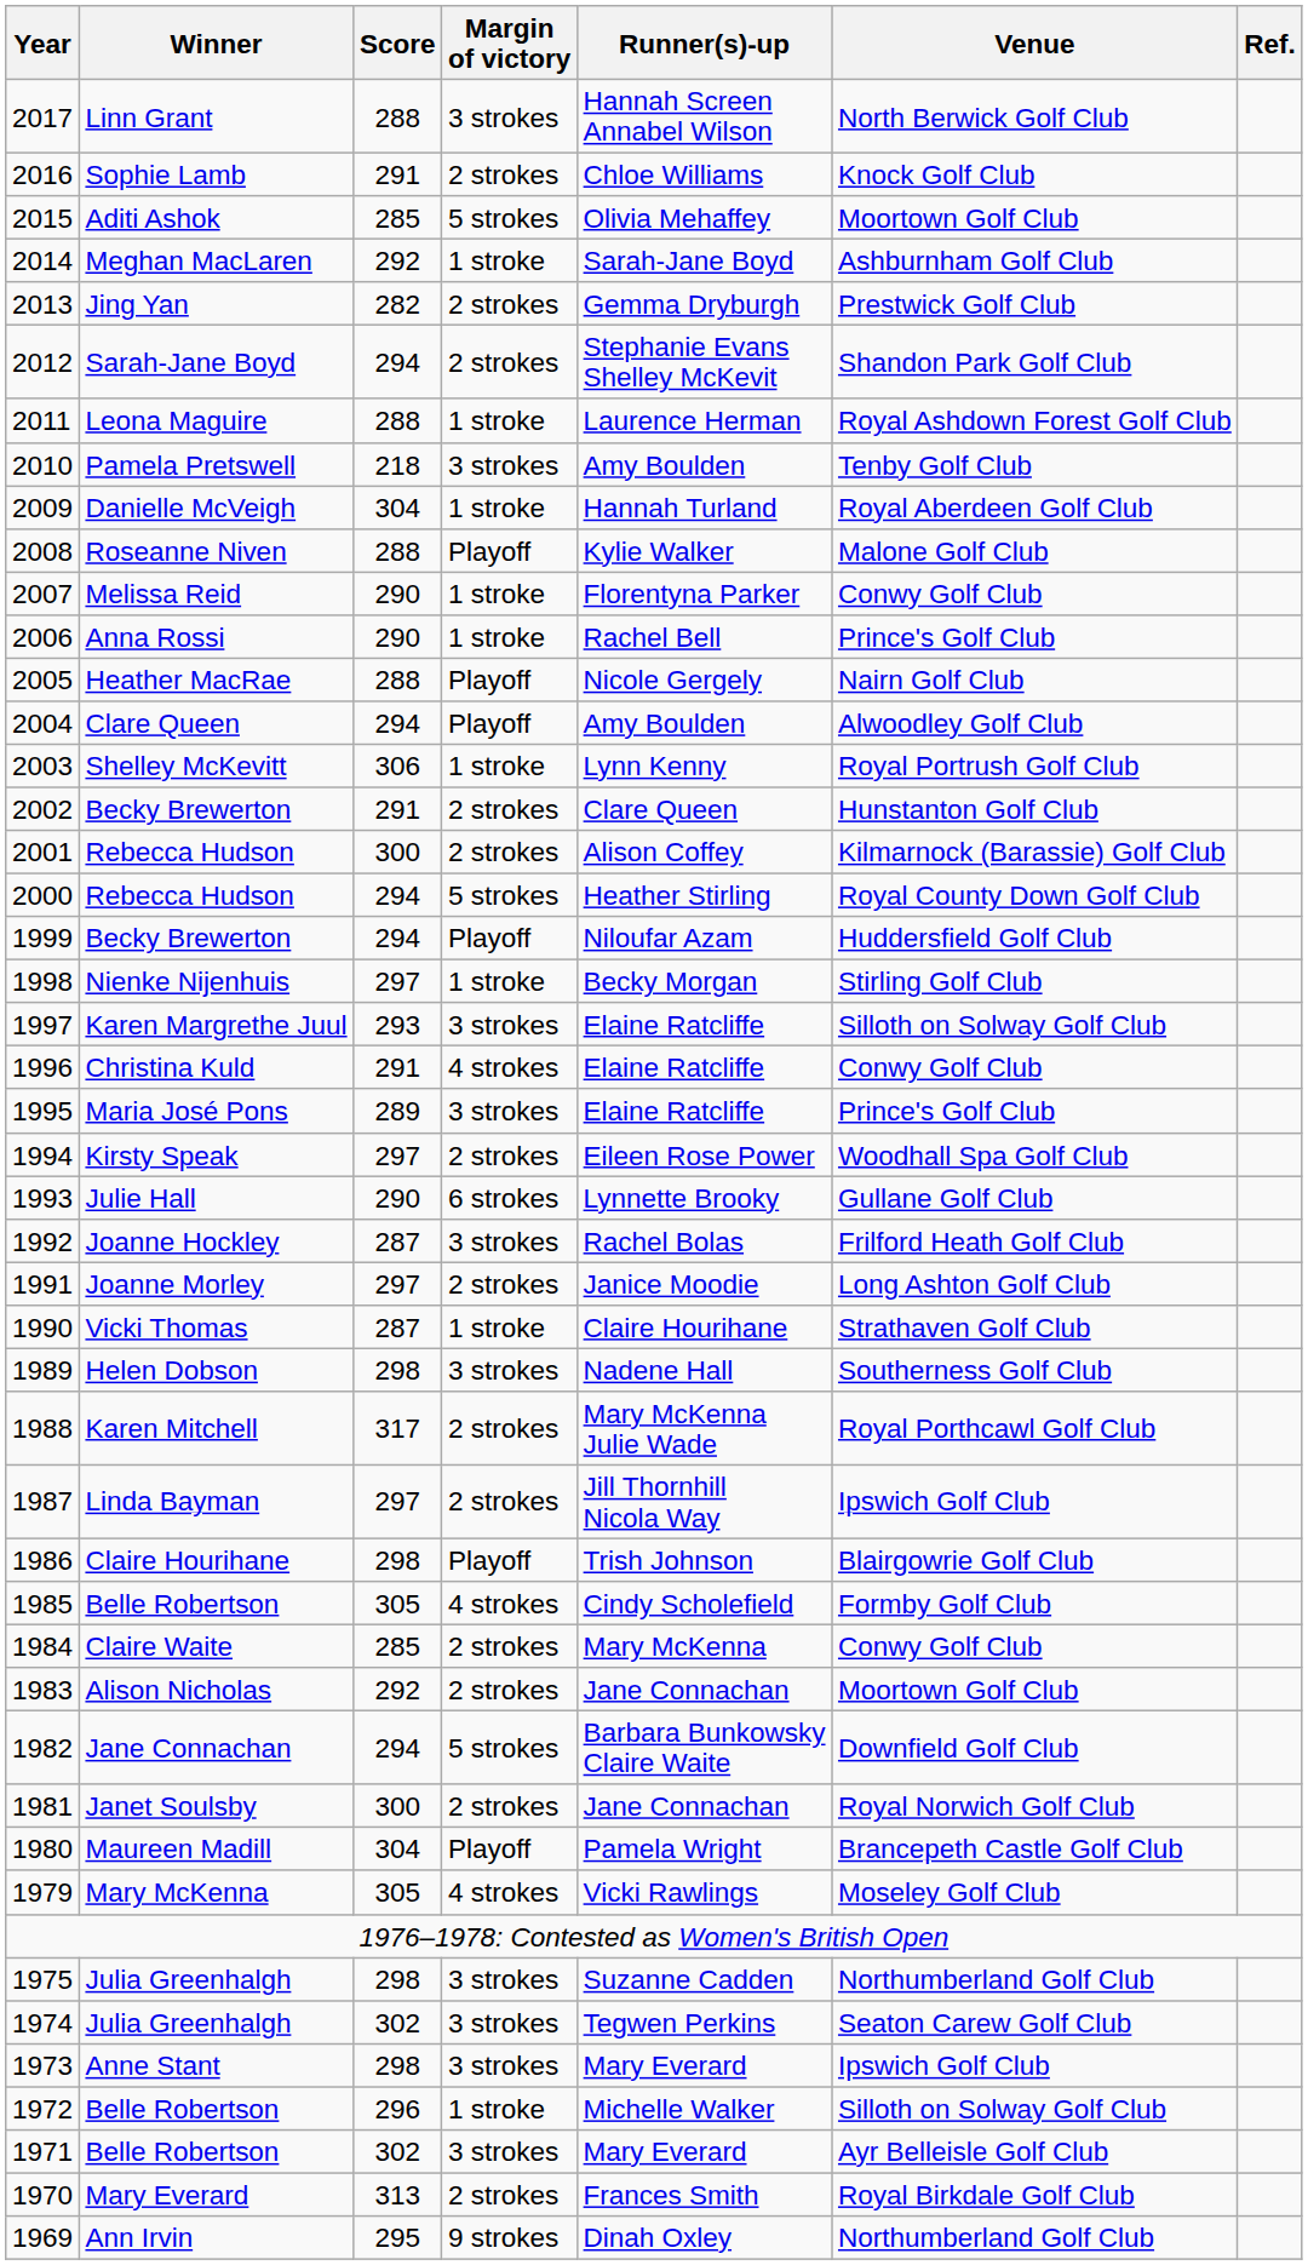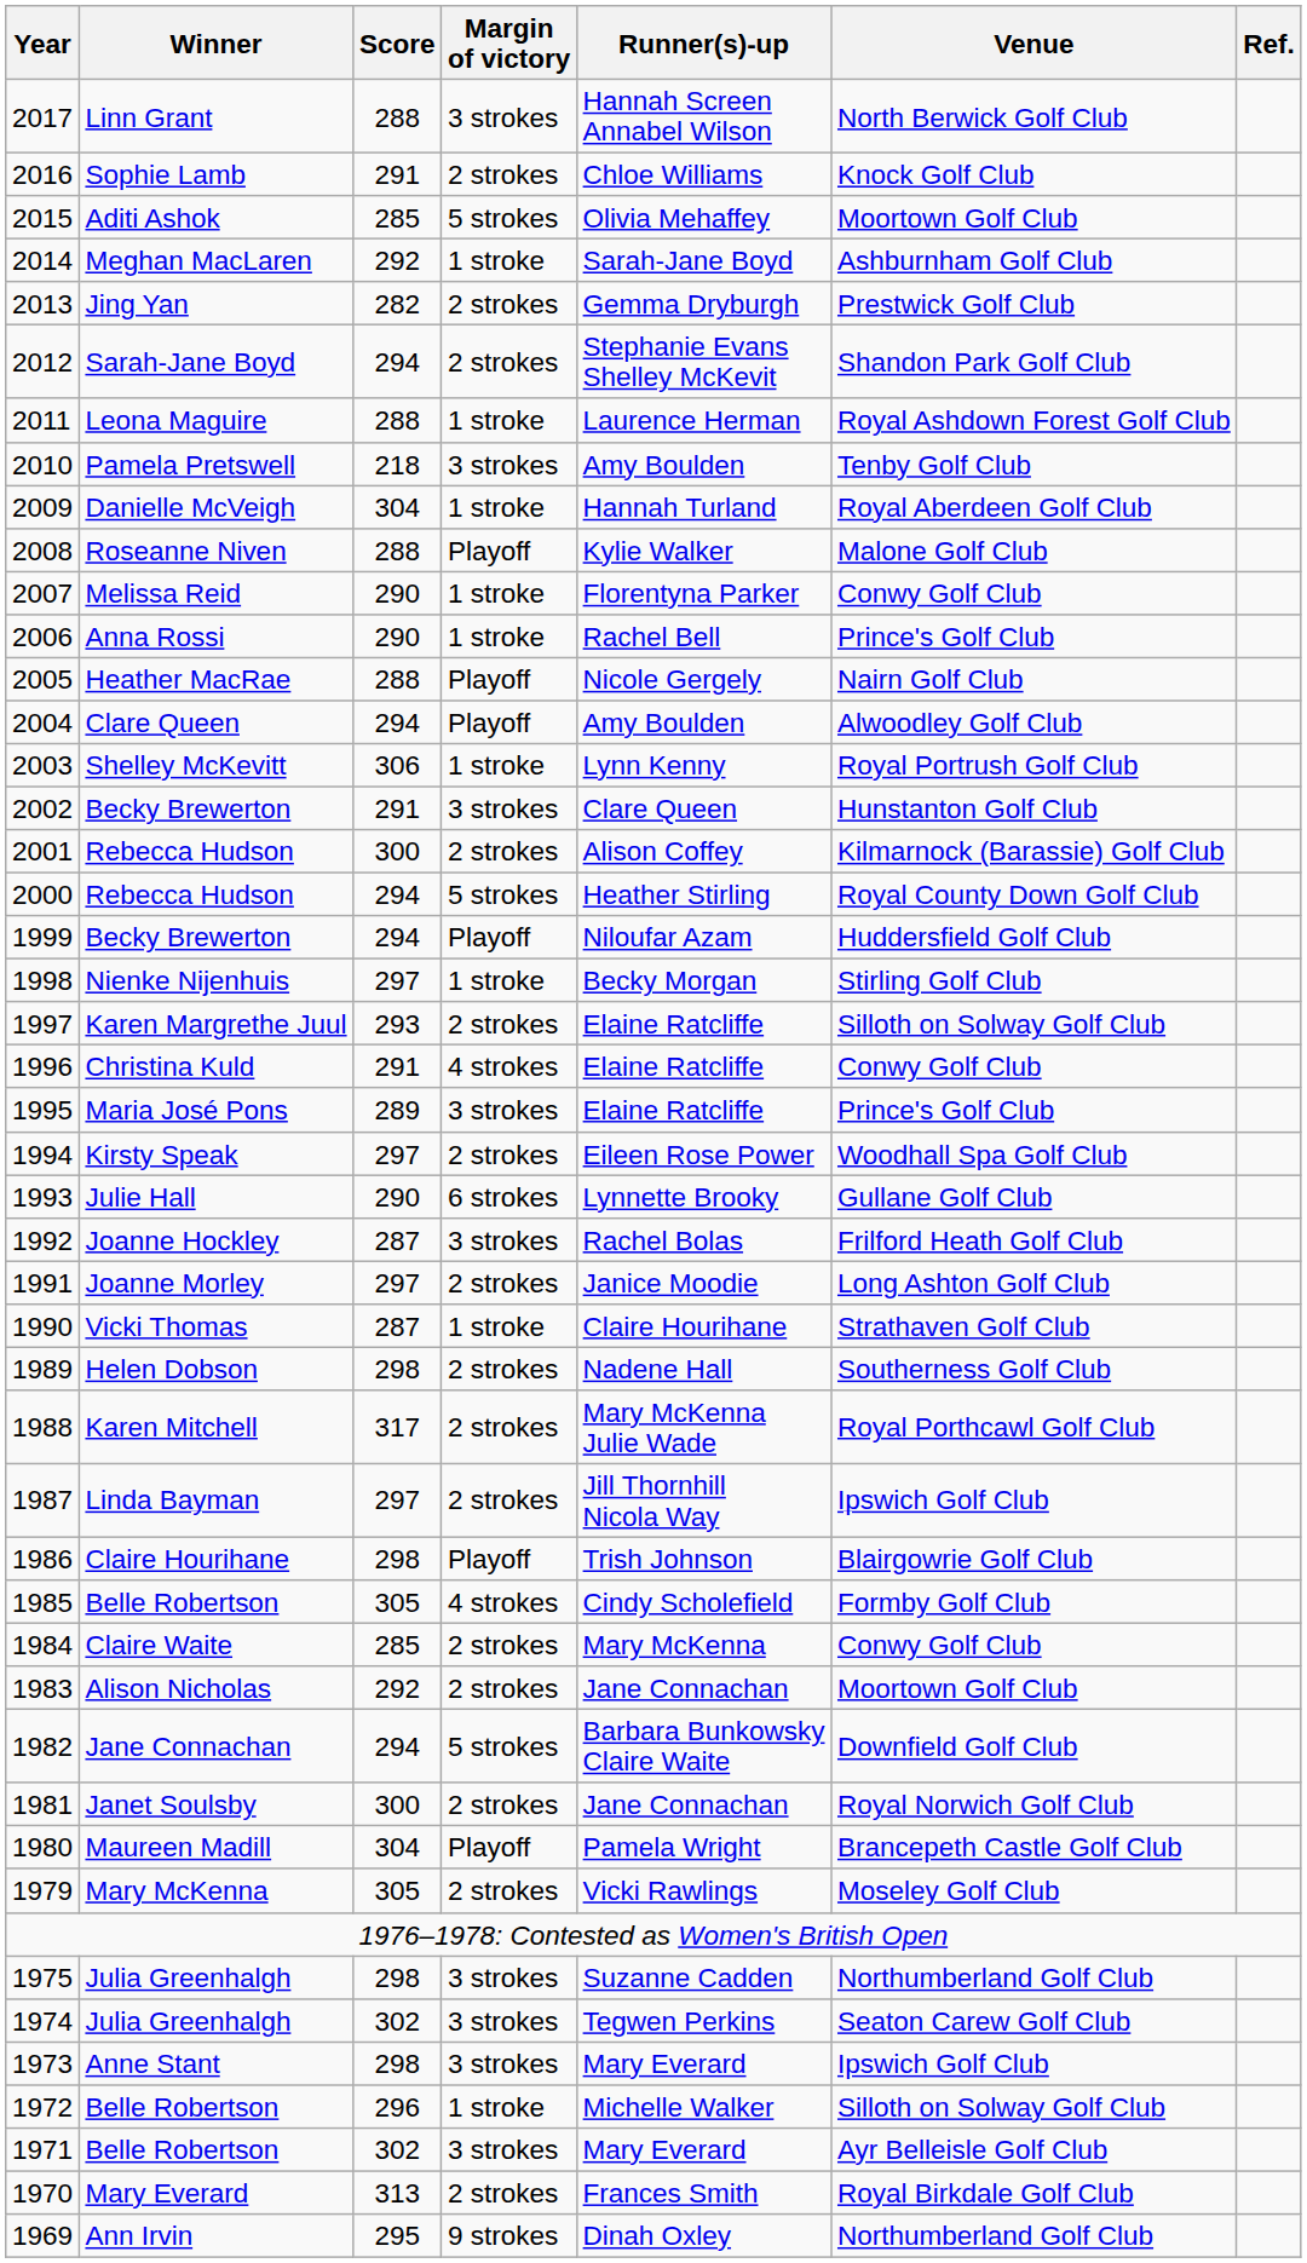 <table class="wikitable" style="font-size:95%">
 <tr>
 <th>Year</th>
 <th>Winner</th>
 <th>Score</th>
 <th>Margin<br>of victory</th>
 <th>Runner(s)-up</th>
 <th>Venue</th>
 <th>Ref.</th>
 </tr>
 <tr>
 <td>2017</td>
 <td> <a href='#'>Linn Grant</a></td>
 <td align=center>288</td>
 <td>3 strokes</td>
 <td> <a href='#'>Hannah Screen</a><br> <a href='#'>Annabel Wilson</a></td>
 <td><a href='#'>North Berwick Golf Club</a></td>
 <td></td>
 </tr>
 <tr>
 <td>2016</td>
 <td> <a href='#'>Sophie Lamb</a></td>
 <td align=center>291</td>
 <td>2 strokes</td>
 <td> <a href='#'>Chloe Williams</a></td>
 <td><a href='#'>Knock Golf Club</a></td>
 <td></td>
 </tr>
 <tr>
 <td>2015</td>
 <td> <a href='#'>Aditi Ashok</a></td>
 <td align=center>285</td>
 <td>5 strokes</td>
 <td> <a href='#'>Olivia Mehaffey</a></td>
 <td><a href='#'>Moortown Golf Club</a></td>
 <td></td>
 </tr>
 <tr>
 <td>2014</td>
 <td> <a href='#'>Meghan MacLaren</a></td>
 <td align=center>292</td>
 <td>1 stroke</td>
 <td> <a href='#'>Sarah-Jane Boyd</a></td>
 <td><a href='#'>Ashburnham Golf Club</a></td>
 <td></td>
 </tr>
 <tr>
 <td>2013</td>
 <td> <a href='#'>Jing Yan</a></td>
 <td align=center>282</td>
 <td>2 strokes</td>
 <td> <a href='#'>Gemma Dryburgh</a></td>
 <td><a href='#'>Prestwick Golf Club</a></td>
 <td></td>
 </tr>
 <tr>
 <td>2012</td>
 <td> <a href='#'>Sarah-Jane Boyd</a></td>
 <td align=center>294</td>
 <td>2 strokes</td>
 <td> <a href='#'>Stephanie Evans</a><br> <a href='#'>Shelley McKevit</a></td>
 <td><a href='#'>Shandon Park Golf Club</a></td>
 <td></td>
 </tr>
 <tr>
 <td>2011</td>
 <td> <a href='#'>Leona Maguire</a></td>
 <td align=center>288</td>
 <td>1 stroke</td>
 <td> <a href='#'>Laurence Herman</a></td>
 <td><a href='#'>Royal Ashdown Forest Golf Club</a></td>
 <td></td>
 </tr>
 <tr>
 <td>2010</td>
 <td> <a href='#'>Pamela Pretswell</a></td>
 <td align=center>218</td>
 <td>3 strokes</td>
 <td> <a href='#'>Amy Boulden</a></td>
 <td><a href='#'>Tenby Golf Club</a></td>
 <td></td>
 </tr>
 <tr>
 <td>2009</td>
 <td> <a href='#'>Danielle McVeigh</a></td>
 <td align=center>304</td>
 <td>1 stroke</td>
 <td> <a href='#'>Hannah Turland</a></td>
 <td><a href='#'>Royal Aberdeen Golf Club</a></td>
 <td></td>
 </tr>
 <tr>
 <td>2008</td>
 <td> <a href='#'>Roseanne Niven</a></td>
 <td align=center>288</td>
 <td>Playoff</td>
 <td> <a href='#'>Kylie Walker</a></td>
 <td><a href='#'>Malone Golf Club</a></td>
 <td></td>
 </tr>
 <tr>
 <td>2007</td>
 <td> <a href='#'>Melissa Reid</a></td>
 <td align=center>290</td>
 <td>1 stroke</td>
 <td> <a href='#'>Florentyna Parker</a></td>
 <td><a href='#'>Conwy Golf Club</a></td>
 <td></td>
 </tr>
 <tr>
 <td>2006</td>
 <td> <a href='#'>Anna Rossi</a></td>
 <td align=center>290</td>
 <td>1 stroke</td>
 <td> <a href='#'>Rachel Bell</a></td>
 <td><a href='#'>Prince's Golf Club</a></td>
 <td></td>
 </tr>
 <tr>
 <td>2005</td>
 <td> <a href='#'>Heather MacRae</a></td>
 <td align=center>288</td>
 <td>Playoff</td>
 <td> <a href='#'>Nicole Gergely</a></td>
 <td><a href='#'>Nairn Golf Club</a></td>
 <td></td>
 </tr>
 <tr>
 <td>2004</td>
 <td> <a href='#'>Clare Queen</a></td>
 <td align=center>294</td>
 <td>Playoff</td>
 <td> <a href='#'>Amy Boulden</a></td>
 <td><a href='#'>Alwoodley Golf Club</a></td>
 <td></td>
 </tr>
 <tr>
 <td>2003</td>
 <td> <a href='#'>Shelley McKevitt</a></td>
 <td align=center>306</td>
 <td>1 stroke</td>
 <td> <a href='#'>Lynn Kenny</a></td>
 <td><a href='#'>Royal Portrush Golf Club</a></td>
 <td></td>
 </tr>
 <tr>
 <td>2002</td>
 <td> <a href='#'>Becky Brewerton</a></td>
 <td align=center>291</td>
-<td>2 strokes</td>
+<td>3 strokes</td>
 <td> <a href='#'>Clare Queen</a></td>
 <td><a href='#'>Hunstanton Golf Club</a></td>
 <td></td>
 </tr>
 <tr>
 <td>2001</td>
 <td> <a href='#'>Rebecca Hudson</a></td>
 <td align=center>300</td>
 <td>2 strokes</td>
 <td> <a href='#'>Alison Coffey</a></td>
 <td><a href='#'>Kilmarnock (Barassie) Golf Club</a></td>
 <td></td>
 </tr>
 <tr>
 <td>2000</td>
 <td> <a href='#'>Rebecca Hudson</a></td>
 <td align=center>294</td>
 <td>5 strokes</td>
 <td> <a href='#'>Heather Stirling</a></td>
 <td><a href='#'>Royal County Down Golf Club</a></td>
 <td></td>
 </tr>
 <tr>
 <td>1999</td>
 <td> <a href='#'>Becky Brewerton</a></td>
 <td align=center>294</td>
 <td>Playoff</td>
 <td> <a href='#'>Niloufar Azam</a></td>
 <td><a href='#'>Huddersfield Golf Club</a></td>
 <td></td>
 </tr>
 <tr>
 <td>1998</td>
 <td> <a href='#'>Nienke Nijenhuis</a></td>
 <td align=center>297</td>
 <td>1 stroke</td>
 <td> <a href='#'>Becky Morgan</a></td>
 <td><a href='#'>Stirling Golf Club</a></td>
 <td></td>
 </tr>
 <tr>
 <td>1997</td>
 <td> <a href='#'>Karen Margrethe Juul</a></td>
 <td align=center>293</td>
-<td>3 strokes</td>
+<td>2 strokes</td>
 <td> <a href='#'>Elaine Ratcliffe</a></td>
 <td><a href='#'>Silloth on Solway Golf Club</a></td>
 <td></td>
 </tr>
 <tr>
 <td>1996</td>
 <td> <a href='#'>Christina Kuld</a></td>
 <td align=center>291</td>
 <td>4 strokes</td>
 <td> <a href='#'>Elaine Ratcliffe</a></td>
 <td><a href='#'>Conwy Golf Club</a></td>
 <td></td>
 </tr>
 <tr>
 <td>1995</td>
 <td> <a href='#'>Maria José Pons</a></td>
 <td align=center>289</td>
 <td>3 strokes</td>
 <td> <a href='#'>Elaine Ratcliffe</a></td>
 <td><a href='#'>Prince's Golf Club</a></td>
 <td></td>
 </tr>
 <tr>
 <td>1994</td>
 <td> <a href='#'>Kirsty Speak</a></td>
 <td align=center>297</td>
 <td>2 strokes</td>
 <td> <a href='#'>Eileen Rose Power</a></td>
 <td><a href='#'>Woodhall Spa Golf Club</a></td>
 <td></td>
 </tr>
 <tr>
 <td>1993</td>
 <td> <a href='#'>Julie Hall</a></td>
 <td align=center>290</td>
 <td>6 strokes</td>
 <td> <a href='#'>Lynnette Brooky</a></td>
 <td><a href='#'>Gullane Golf Club</a></td>
 <td></td>
 </tr>
 <tr>
 <td>1992</td>
 <td> <a href='#'>Joanne Hockley</a></td>
 <td align=center>287</td>
 <td>3 strokes</td>
 <td> <a href='#'>Rachel Bolas</a></td>
 <td><a href='#'>Frilford Heath Golf Club</a></td>
 <td></td>
 </tr>
 <tr>
 <td>1991</td>
 <td> <a href='#'>Joanne Morley</a></td>
 <td align=center>297</td>
 <td>2 strokes</td>
 <td> <a href='#'>Janice Moodie</a></td>
 <td><a href='#'>Long Ashton Golf Club</a></td>
 <td></td>
 </tr>
 <tr>
 <td>1990</td>
 <td> <a href='#'>Vicki Thomas</a></td>
 <td align=center>287</td>
 <td>1 stroke</td>
 <td> <a href='#'>Claire Hourihane</a></td>
 <td><a href='#'>Strathaven Golf Club</a></td>
 <td></td>
 </tr>
 <tr>
 <td>1989</td>
 <td> <a href='#'>Helen Dobson</a></td>
 <td align=center>298</td>
-<td>3 strokes</td>
+<td>2 strokes</td>
 <td> <a href='#'>Nadene Hall</a></td>
 <td><a href='#'>Southerness Golf Club</a></td>
 <td></td>
 </tr>
 <tr>
 <td>1988</td>
 <td> <a href='#'>Karen Mitchell</a></td>
 <td align=center>317</td>
 <td>2 strokes</td>
 <td> <a href='#'>Mary McKenna</a><br> <a href='#'>Julie Wade</a></td>
 <td><a href='#'>Royal Porthcawl Golf Club</a></td>
 <td></td>
 </tr>
 <tr>
 <td>1987</td>
 <td> <a href='#'>Linda Bayman</a></td>
 <td align=center>297</td>
 <td>2 strokes</td>
 <td> <a href='#'>Jill Thornhill</a><br> <a href='#'>Nicola Way</a></td>
 <td><a href='#'>Ipswich Golf Club</a></td>
 <td></td>
 </tr>
 <tr>
 <td>1986</td>
 <td> <a href='#'>Claire Hourihane</a></td>
 <td align=center>298</td>
 <td>Playoff</td>
 <td> <a href='#'>Trish Johnson</a></td>
 <td><a href='#'>Blairgowrie Golf Club</a></td>
 <td></td>
 </tr>
 <tr>
 <td>1985</td>
 <td> <a href='#'>Belle Robertson</a></td>
 <td align=center>305</td>
 <td>4 strokes</td>
 <td> <a href='#'>Cindy Scholefield</a></td>
 <td><a href='#'>Formby Golf Club</a></td>
 <td></td>
 </tr>
 <tr>
 <td>1984</td>
 <td> <a href='#'>Claire Waite</a></td>
 <td align=center>285</td>
 <td>2 strokes</td>
 <td> <a href='#'>Mary McKenna</a></td>
 <td><a href='#'>Conwy Golf Club</a></td>
 <td></td>
 </tr>
 <tr>
 <td>1983</td>
 <td> <a href='#'>Alison Nicholas</a></td>
 <td align=center>292</td>
 <td>2 strokes</td>
 <td> <a href='#'>Jane Connachan</a></td>
 <td><a href='#'>Moortown Golf Club</a></td>
 <td></td>
 </tr>
 <tr>
 <td>1982</td>
 <td> <a href='#'>Jane Connachan</a></td>
 <td align=center>294</td>
 <td>5 strokes</td>
 <td> <a href='#'>Barbara Bunkowsky</a><br> <a href='#'>Claire Waite</a></td>
 <td><a href='#'>Downfield Golf Club</a></td>
 <td></td>
 </tr>
 <tr>
 <td>1981</td>
 <td> <a href='#'>Janet Soulsby</a></td>
 <td align=center>300</td>
 <td>2 strokes</td>
 <td> <a href='#'>Jane Connachan</a></td>
 <td><a href='#'>Royal Norwich Golf Club</a></td>
 <td></td>
 </tr>
 <tr>
 <td>1980</td>
 <td> <a href='#'>Maureen Madill</a></td>
 <td align=center>304</td>
 <td>Playoff</td>
 <td> <a href='#'>Pamela Wright</a></td>
 <td><a href='#'>Brancepeth Castle Golf Club</a></td>
 <td></td>
 </tr>
 <tr>
 <td>1979</td>
 <td> <a href='#'>Mary McKenna</a></td>
 <td align=center>305</td>
-<td>4 strokes</td>
+<td>2 strokes</td>
 <td> <a href='#'>Vicki Rawlings</a></td>
 <td><a href='#'>Moseley Golf Club</a></td>
 <td></td>
 </tr>
 <tr>
 <td colspan=7 align=center><em>1976–1978: Contested as <a href='#'>Women's British Open</a></em></td>
 </tr>
 <tr>
 <td>1975</td>
 <td> <a href='#'>Julia Greenhalgh</a></td>
 <td align=center>298</td>
 <td>3 strokes</td>
 <td> <a href='#'>Suzanne Cadden</a></td>
 <td><a href='#'>Northumberland Golf Club</a></td>
 <td></td>
 </tr>
 <tr>
 <td>1974</td>
 <td> <a href='#'>Julia Greenhalgh</a></td>
 <td align=center>302</td>
 <td>3 strokes</td>
 <td> <a href='#'>Tegwen Perkins</a></td>
 <td><a href='#'>Seaton Carew Golf Club</a></td>
 <td></td>
 </tr>
 <tr>
 <td>1973</td>
 <td> <a href='#'>Anne Stant</a></td>
 <td align=center>298</td>
 <td>3 strokes</td>
 <td> <a href='#'>Mary Everard</a></td>
 <td><a href='#'>Ipswich Golf Club</a></td>
 <td></td>
 </tr>
 <tr>
 <td>1972</td>
 <td> <a href='#'>Belle Robertson</a></td>
 <td align=center>296</td>
 <td>1 stroke</td>
 <td> <a href='#'>Michelle Walker</a></td>
 <td><a href='#'>Silloth on Solway Golf Club</a></td>
 <td></td>
 </tr>
 <tr>
 <td>1971</td>
 <td> <a href='#'>Belle Robertson</a></td>
 <td align=center>302</td>
 <td>3 strokes</td>
 <td> <a href='#'>Mary Everard</a></td>
 <td><a href='#'>Ayr Belleisle Golf Club</a></td>
 <td></td>
 </tr>
 <tr>
 <td>1970</td>
 <td> <a href='#'>Mary Everard</a></td>
 <td align=center>313</td>
 <td>2 strokes</td>
 <td> <a href='#'>Frances Smith</a></td>
 <td><a href='#'>Royal Birkdale Golf Club</a></td>
 <td></td>
 </tr>
 <tr>
 <td>1969</td>
 <td> <a href='#'>Ann Irvin</a></td>
 <td align=center>295</td>
 <td>9 strokes</td>
 <td> <a href='#'>Dinah Oxley</a></td>
 <td><a href='#'>Northumberland Golf Club</a></td>
 <td></td>
 </tr>
 </table>
